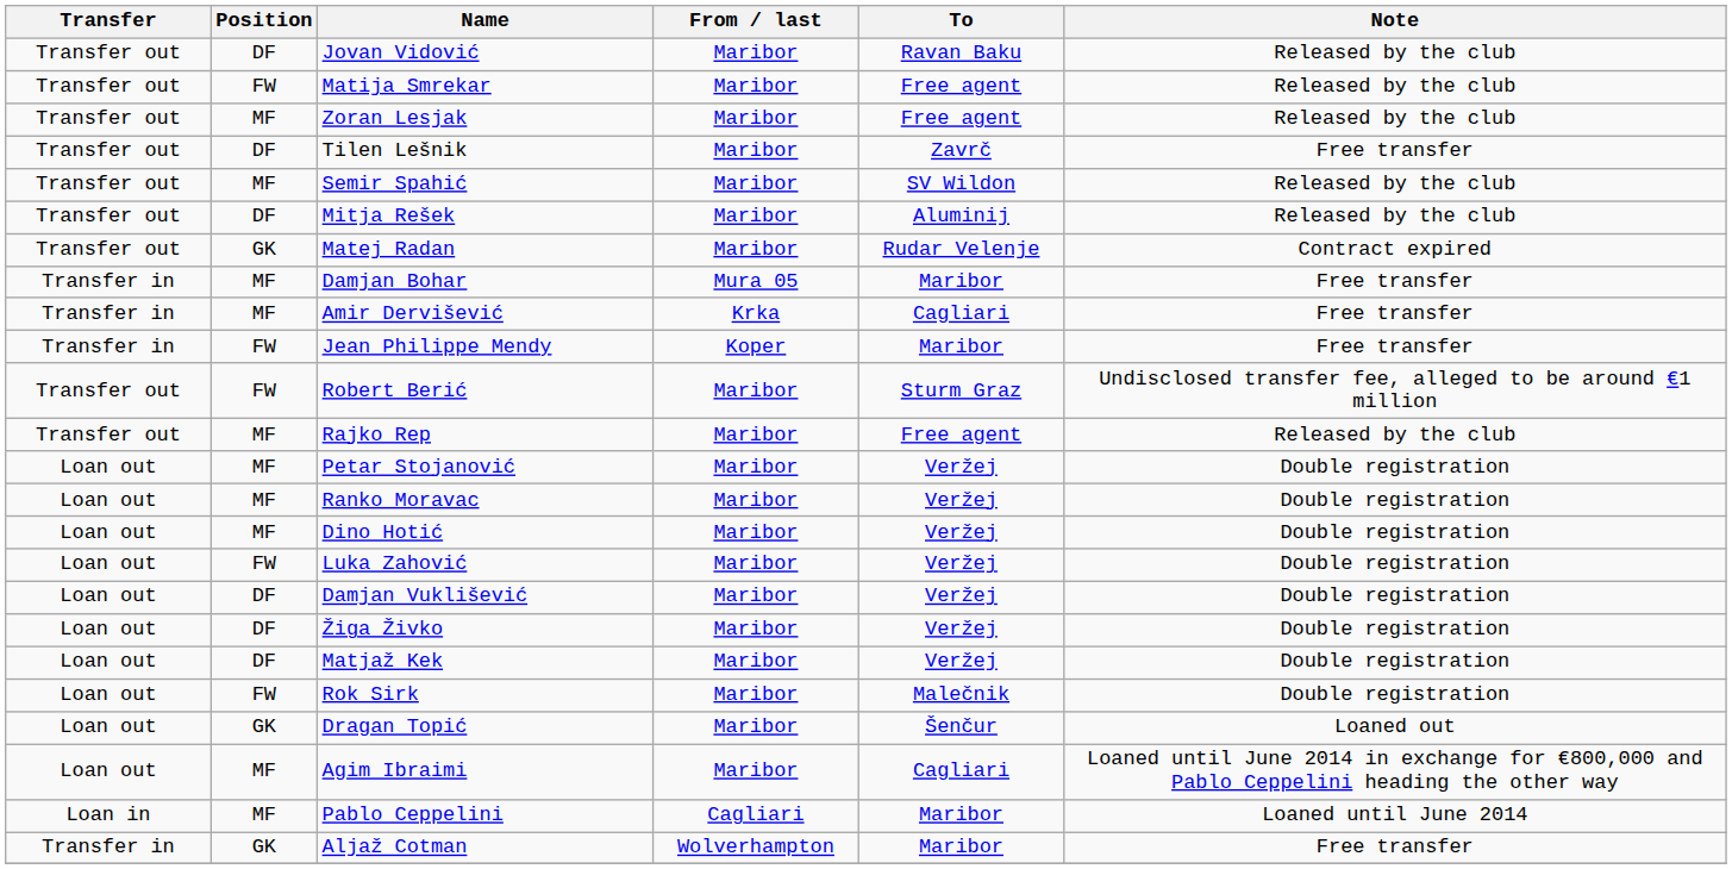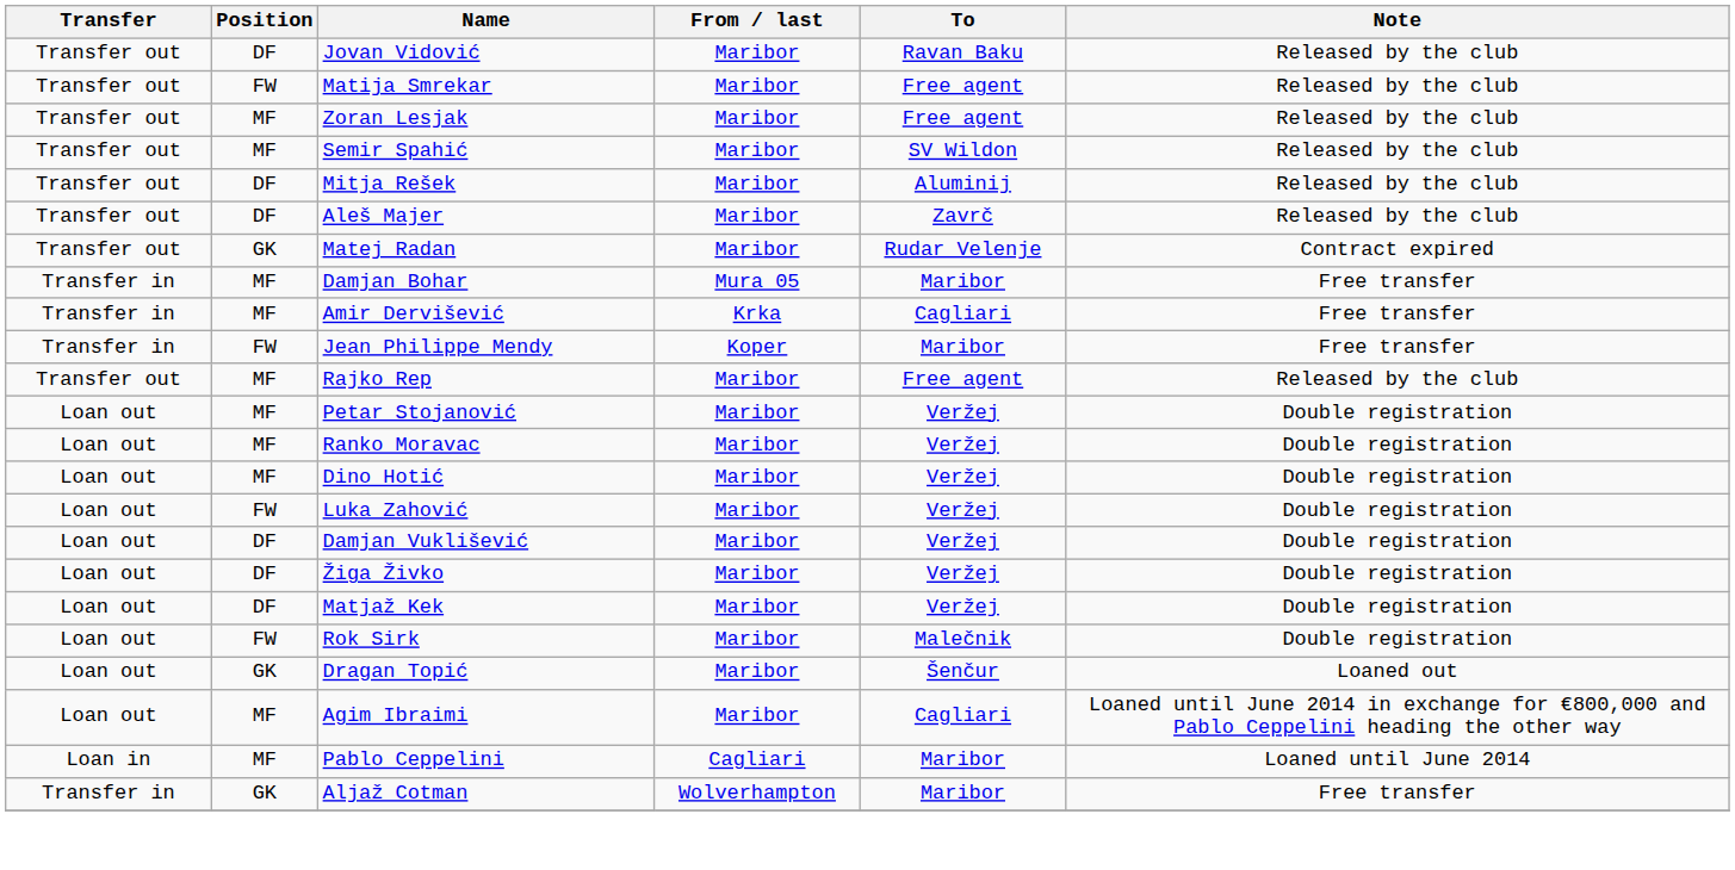 <table class="wikitable" style="font-size:95%; text-align: center;">
 <tr>
 <th style="width:120px;">Transfer</th>
 <th style="width:30px;">Position</th>
 <th style="width:200px;">Name</th>
 <th style="width:120px;">From / last</th>
 <th style="width:120px;">To</th>
 <th style="width:400px;">Note</th>
 </tr>
 <tr>
 <td>Transfer out</td>
 <td>DF</td>
 <td align=left> <a href='#'>Jovan Vidović</a></td>
 <td><a href='#'>Maribor</a></td>
 <td><a href='#'>Ravan Baku</a></td>
 <td>Released by the club</td>
 </tr>
 <tr>
 <td>Transfer out</td>
 <td>FW</td>
 <td align=left> <a href='#'>Matija Smrekar</a></td>
 <td><a href='#'>Maribor</a></td>
 <td><a href='#'>Free agent</a></td>
 <td>Released by the club</td>
 </tr>
 <tr>
 <td>Transfer out</td>
 <td>MF</td>
 <td align=left> <a href='#'>Zoran Lesjak</a></td>
 <td><a href='#'>Maribor</a></td>
 <td><a href='#'>Free agent</a></td>
 <td>Released by the club</td>
 </tr>
 <tr>
 <td>Transfer out</td>
-<td>DF</td>
-<td align=left> Tilen Lešnik</td>
-<td><a href='#'>Maribor</a></td>
-<td><a href='#'>Zavrč</a></td>
-<td>Free transfer</td>
-</tr>
-<tr>
-<td>Transfer out</td>
 <td>MF</td>
 <td align=left> <a href='#'>Semir Spahić</a></td>
 <td><a href='#'>Maribor</a></td>
 <td><a href='#'>SV Wildon</a></td>
 <td>Released by the club</td>
 </tr>
 <tr>
 <td>Transfer out</td>
 <td>DF</td>
 <td align=left> <a href='#'>Mitja Rešek</a></td>
 <td><a href='#'>Maribor</a></td>
 <td><a href='#'>Aluminij</a></td>
+<td>Released by the club</td>
+</tr>
+<tr>
+<td>Transfer out</td>
+<td>DF</td>
+<td align=left> <a href='#'>Aleš Majer</a></td>
+<td><a href='#'>Maribor</a></td>
+<td><a href='#'>Zavrč</a></td>
 <td>Released by the club</td>
 </tr>
 <tr>
 <td>Transfer out</td>
 <td>GK</td>
 <td align=left> <a href='#'>Matej Radan</a></td>
 <td><a href='#'>Maribor</a></td>
 <td><a href='#'>Rudar Velenje</a></td>
 <td>Contract expired</td>
 </tr>
 <tr>
 <td>Transfer in</td>
 <td>MF</td>
 <td align=left> <a href='#'>Damjan Bohar</a></td>
 <td><a href='#'>Mura 05</a></td>
 <td><a href='#'>Maribor</a></td>
 <td>Free transfer</td>
 </tr>
 <tr>
 <td>Transfer in</td>
 <td>MF</td>
 <td align=left> <a href='#'>Amir Dervišević</a></td>
 <td><a href='#'>Krka</a></td>
 <td><a href='#'>Cagliari</a></td>
 <td>Free transfer</td>
 </tr>
 <tr>
 <td>Transfer in</td>
 <td>FW</td>
 <td align=left> <a href='#'>Jean Philippe Mendy</a></td>
 <td><a href='#'>Koper</a></td>
 <td><a href='#'>Maribor</a></td>
 <td>Free transfer</td>
-</tr>
-<tr>
-<td>Transfer out</td>
-<td>FW</td>
-<td align=left> <a href='#'>Robert Berić</a></td>
-<td><a href='#'>Maribor</a></td>
-<td><a href='#'>Sturm Graz</a></td>
-<td>Undisclosed transfer fee, alleged to be around <a href='#'>€</a>1 million</td>
 </tr>
 <tr>
 <td>Transfer out</td>
 <td>MF</td>
 <td align=left> <a href='#'>Rajko Rep</a></td>
 <td><a href='#'>Maribor</a></td>
 <td><a href='#'>Free agent</a></td>
 <td>Released by the club</td>
 </tr>
 <tr>
 <td>Loan out</td>
 <td>MF</td>
 <td align=left> <a href='#'>Petar Stojanović</a></td>
 <td><a href='#'>Maribor</a></td>
 <td><a href='#'>Veržej</a></td>
 <td>Double registration</td>
 </tr>
 <tr>
 <td>Loan out</td>
 <td>MF</td>
 <td align=left> <a href='#'>Ranko Moravac</a></td>
 <td><a href='#'>Maribor</a></td>
 <td><a href='#'>Veržej</a></td>
 <td>Double registration</td>
 </tr>
 <tr>
 <td>Loan out</td>
 <td>MF</td>
 <td align=left> <a href='#'>Dino Hotić</a></td>
 <td><a href='#'>Maribor</a></td>
 <td><a href='#'>Veržej</a></td>
 <td>Double registration</td>
 </tr>
 <tr>
 <td>Loan out</td>
 <td>FW</td>
 <td align=left> <a href='#'>Luka Zahović</a></td>
 <td><a href='#'>Maribor</a></td>
 <td><a href='#'>Veržej</a></td>
 <td>Double registration</td>
 </tr>
 <tr>
 <td>Loan out</td>
 <td>DF</td>
 <td align=left> <a href='#'>Damjan Vuklišević</a></td>
 <td><a href='#'>Maribor</a></td>
 <td><a href='#'>Veržej</a></td>
 <td>Double registration</td>
 </tr>
 <tr>
 <td>Loan out</td>
 <td>DF</td>
 <td align=left> <a href='#'>Žiga Živko</a></td>
 <td><a href='#'>Maribor</a></td>
 <td><a href='#'>Veržej</a></td>
 <td>Double registration</td>
 </tr>
 <tr>
 <td>Loan out</td>
 <td>DF</td>
 <td align=left> <a href='#'>Matjaž Kek</a></td>
 <td><a href='#'>Maribor</a></td>
 <td><a href='#'>Veržej</a></td>
 <td>Double registration</td>
 </tr>
 <tr>
 <td>Loan out</td>
 <td>FW</td>
 <td align=left> <a href='#'>Rok Sirk</a></td>
 <td><a href='#'>Maribor</a></td>
 <td><a href='#'>Malečnik</a></td>
 <td>Double registration</td>
 </tr>
 <tr>
 <td>Loan out</td>
 <td>GK</td>
 <td align=left> <a href='#'>Dragan Topić</a></td>
 <td><a href='#'>Maribor</a></td>
 <td><a href='#'>Šenčur</a></td>
 <td>Loaned out</td>
 </tr>
 <tr>
 <td>Loan out</td>
 <td>MF</td>
 <td align=left> <a href='#'>Agim Ibraimi</a></td>
 <td><a href='#'>Maribor</a></td>
 <td><a href='#'>Cagliari</a></td>
 <td>Loaned until June 2014 in exchange for €800,000 and <a href='#'>Pablo Ceppelini</a> heading the other way</td>
 </tr>
 <tr>
 <td>Loan in</td>
 <td>MF</td>
 <td align=left> <a href='#'>Pablo Ceppelini</a></td>
 <td><a href='#'>Cagliari</a></td>
 <td><a href='#'>Maribor</a></td>
 <td>Loaned until June 2014</td>
 </tr>
 <tr>
 <td>Transfer in</td>
 <td>GK</td>
 <td align=left> <a href='#'>Aljaž Cotman</a></td>
 <td><a href='#'>Wolverhampton</a></td>
 <td><a href='#'>Maribor</a></td>
 <td>Free transfer</td>
 </tr>
 <tr>
 </tr>
 </table>
